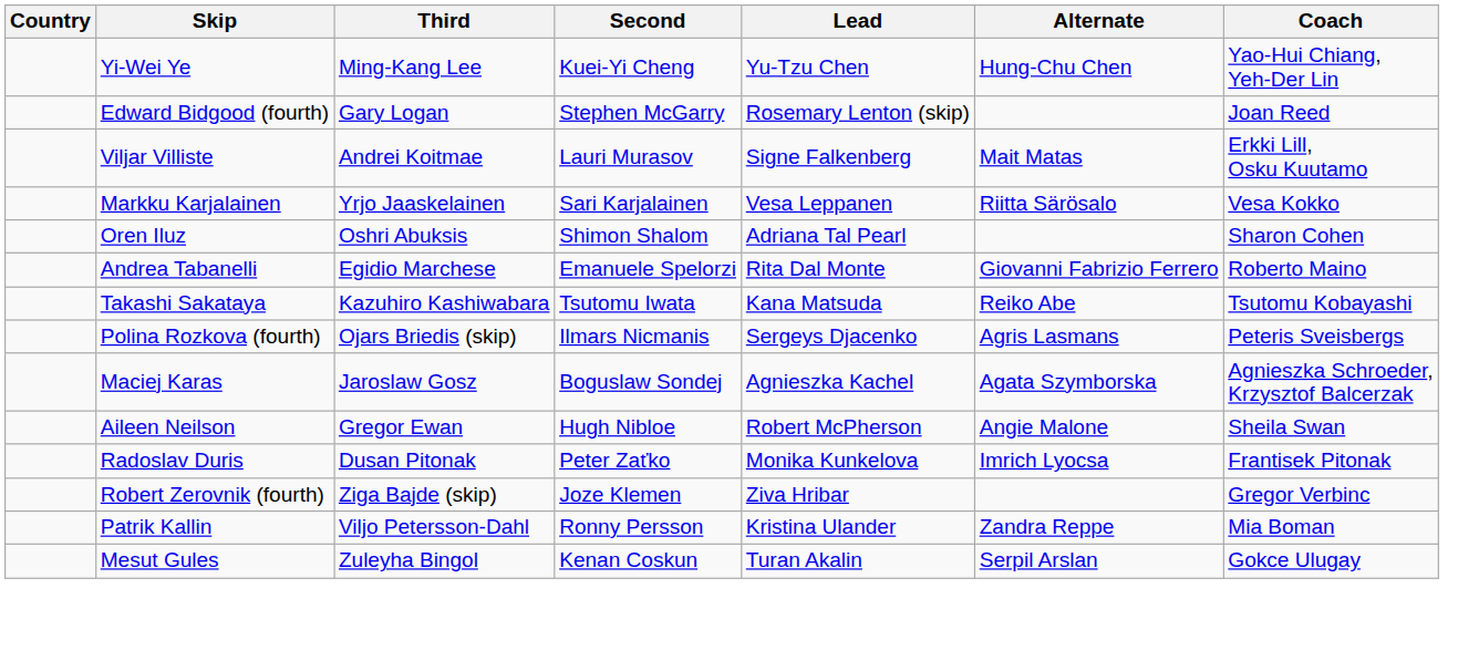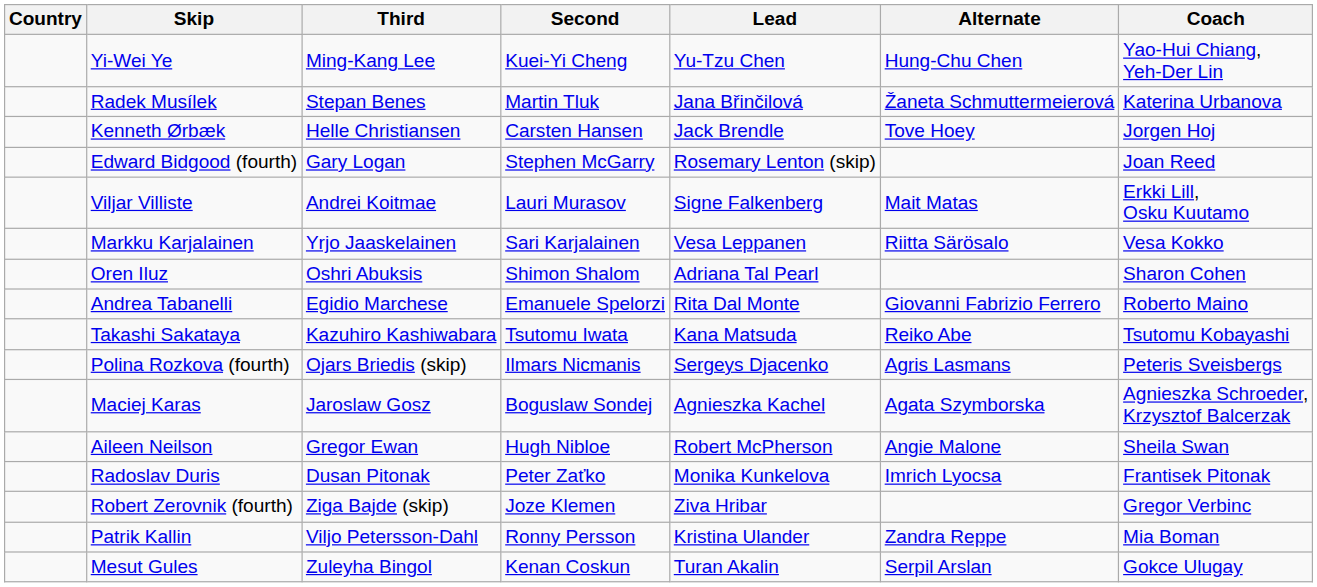 <table class="wikitable">
 <tr>
 <th>Country</th>
 <th>Skip</th>
 <th>Third</th>
 <th>Second</th>
 <th>Lead</th>
 <th>Alternate</th>
 <th>Coach</th>
 </tr>
 <tr>
 <td></td>
 <td><a href='#'>Yi-Wei Ye</a></td>
 <td><a href='#'>Ming-Kang Lee</a></td>
 <td><a href='#'>Kuei-Yi Cheng</a></td>
 <td><a href='#'>Yu-Tzu Chen</a></td>
 <td><a href='#'>Hung-Chu Chen</a></td>
 <td><a href='#'>Yao-Hui Chiang</a>,<br><a href='#'>Yeh-Der Lin</a></td>
+</tr>
+<tr>
+<td></td>
+<td><a href='#'>Radek Musílek</a></td>
+<td><a href='#'>Stepan Benes</a></td>
+<td><a href='#'>Martin Tluk</a></td>
+<td><a href='#'>Jana Břinčilová</a></td>
+<td><a href='#'>Žaneta Schmuttermeierová</a></td>
+<td><a href='#'>Katerina Urbanova</a></td>
+</tr>
+<tr>
+<td></td>
+<td><a href='#'>Kenneth Ørbæk</a></td>
+<td><a href='#'>Helle Christiansen</a></td>
+<td><a href='#'>Carsten Hansen</a></td>
+<td><a href='#'>Jack Brendle</a></td>
+<td><a href='#'>Tove Hoey</a></td>
+<td><a href='#'>Jorgen Hoj</a></td>
 </tr>
 <tr>
 <td></td>
 <td><a href='#'>Edward Bidgood</a> (fourth)</td>
 <td><a href='#'>Gary Logan</a></td>
 <td><a href='#'>Stephen McGarry</a></td>
 <td><a href='#'>Rosemary Lenton</a> (skip)</td>
 <td></td>
 <td><a href='#'>Joan Reed</a></td>
 </tr>
 <tr>
 <td></td>
 <td><a href='#'>Viljar Villiste</a></td>
 <td><a href='#'>Andrei Koitmae</a></td>
 <td><a href='#'>Lauri Murasov</a></td>
 <td><a href='#'>Signe Falkenberg</a></td>
 <td><a href='#'>Mait Matas</a></td>
 <td><a href='#'>Erkki Lill</a>,<br><a href='#'>Osku Kuutamo</a></td>
 </tr>
 <tr>
 <td></td>
 <td><a href='#'>Markku Karjalainen</a></td>
 <td><a href='#'>Yrjo Jaaskelainen</a></td>
 <td><a href='#'>Sari Karjalainen</a></td>
 <td><a href='#'>Vesa Leppanen</a></td>
 <td><a href='#'>Riitta Särösalo</a></td>
 <td><a href='#'>Vesa Kokko</a></td>
 </tr>
 <tr>
 <td></td>
 <td><a href='#'>Oren Iluz</a></td>
 <td><a href='#'>Oshri Abuksis</a></td>
 <td><a href='#'>Shimon Shalom</a></td>
 <td><a href='#'>Adriana Tal Pearl</a></td>
 <td></td>
 <td><a href='#'>Sharon Cohen</a></td>
 </tr>
 <tr>
 <td></td>
 <td><a href='#'>Andrea Tabanelli</a></td>
 <td><a href='#'>Egidio Marchese</a></td>
 <td><a href='#'>Emanuele Spelorzi</a></td>
 <td><a href='#'>Rita Dal Monte</a></td>
 <td><a href='#'>Giovanni Fabrizio Ferrero</a></td>
 <td><a href='#'>Roberto Maino</a></td>
 </tr>
 <tr>
 <td></td>
 <td><a href='#'>Takashi Sakataya</a></td>
 <td><a href='#'>Kazuhiro Kashiwabara</a></td>
 <td><a href='#'>Tsutomu Iwata</a></td>
 <td><a href='#'>Kana Matsuda</a></td>
 <td><a href='#'>Reiko Abe</a></td>
 <td><a href='#'>Tsutomu Kobayashi</a></td>
 </tr>
 <tr>
 <td></td>
 <td><a href='#'>Polina Rozkova</a> (fourth)</td>
 <td><a href='#'>Ojars Briedis</a> (skip)</td>
 <td><a href='#'>Ilmars Nicmanis</a></td>
 <td><a href='#'>Sergeys Djacenko</a></td>
 <td><a href='#'>Agris Lasmans</a></td>
 <td><a href='#'>Peteris Sveisbergs</a></td>
 </tr>
 <tr>
 <td></td>
 <td><a href='#'>Maciej Karas</a></td>
 <td><a href='#'>Jaroslaw Gosz</a></td>
 <td><a href='#'>Boguslaw Sondej</a></td>
 <td><a href='#'>Agnieszka Kachel</a></td>
 <td><a href='#'>Agata Szymborska</a></td>
 <td><a href='#'>Agnieszka Schroeder</a>,<br><a href='#'>Krzysztof Balcerzak</a></td>
 </tr>
 <tr>
 <td></td>
 <td><a href='#'>Aileen Neilson</a></td>
 <td><a href='#'>Gregor Ewan</a></td>
 <td><a href='#'>Hugh Nibloe</a></td>
 <td><a href='#'>Robert McPherson</a></td>
 <td><a href='#'>Angie Malone</a></td>
 <td><a href='#'>Sheila Swan</a></td>
 </tr>
 <tr>
 <td></td>
 <td><a href='#'>Radoslav Duris</a></td>
 <td><a href='#'>Dusan Pitonak</a></td>
 <td><a href='#'>Peter Zaťko</a></td>
 <td><a href='#'>Monika Kunkelova</a></td>
 <td><a href='#'>Imrich Lyocsa</a></td>
 <td><a href='#'>Frantisek Pitonak</a></td>
 </tr>
 <tr>
 <td></td>
 <td><a href='#'>Robert Zerovnik</a> (fourth)</td>
 <td><a href='#'>Ziga Bajde</a> (skip)</td>
 <td><a href='#'>Joze Klemen</a></td>
 <td><a href='#'>Ziva Hribar</a></td>
 <td></td>
 <td><a href='#'>Gregor Verbinc</a></td>
 </tr>
 <tr>
 <td></td>
 <td><a href='#'>Patrik Kallin</a></td>
 <td><a href='#'>Viljo Petersson-Dahl</a></td>
 <td><a href='#'>Ronny Persson</a></td>
 <td><a href='#'>Kristina Ulander</a></td>
 <td><a href='#'>Zandra Reppe</a></td>
 <td><a href='#'>Mia Boman</a></td>
 </tr>
 <tr>
 <td></td>
 <td><a href='#'>Mesut Gules</a></td>
 <td><a href='#'>Zuleyha Bingol</a></td>
 <td><a href='#'>Kenan Coskun</a></td>
 <td><a href='#'>Turan Akalin</a></td>
 <td><a href='#'>Serpil Arslan</a></td>
 <td><a href='#'>Gokce Ulugay</a></td>
 </tr>
 </table>
